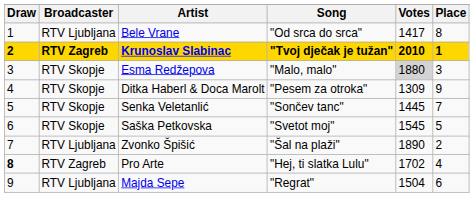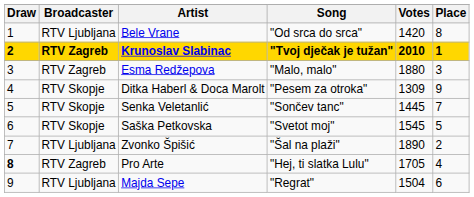 <table class="sortable wikitable">
 <tr>
 </tr>
 <tr bgcolor="#CCCCCC">
 <th>Draw</th>
 <th>Broadcaster</th>
 <th>Artist</th>
 <th>Song</th>
 <th>Votes</th>
 <th>Place</th>
 </tr>
 <tr>
 <td>1</td>
 <td> RTV Ljubljana</td>
 <td><a href='#'>Bele Vrane</a></td>
 <td>"Od srca do srca"</td>
-<td>1417</td>
+<td>1420</td>
 <td>8</td>
 </tr>
 <tr bgcolor="#FFD700">
 <td><strong>2</strong></td>
 <td><strong> RTV Zagreb</strong></td>
 <td><strong><a href='#'>Krunoslav Slabinac</a></strong></td>
 <td><strong>"Tvoj dječak je tužan"</strong></td>
 <td><strong>2010</strong></td>
 <td><strong>1</strong></td>
 </tr>
 <tr>
 <td>3</td>
-<td> RTV Skopje</td>
+<td> RTV Zagreb</td>
 <td><a href='#'>Esma Redžepova</a></td>
 <td>"Malo, malo"</td>
-<td style="background: lightgrey;">1880</td>
+<td>1880</td>
 <td>3</td>
 </tr>
 <tr>
 <td>4</td>
 <td> RTV Skopje</td>
 <td>Ditka Haberl & Doca Marolt</td>
 <td>"Pesem za otroka"</td>
 <td>1309</td>
 <td>9</td>
 </tr>
 <tr>
 <td>5</td>
 <td> RTV Skopje</td>
 <td>Senka Veletanlić</td>
 <td>"Sončev tanc"</td>
 <td>1445</td>
 <td>7</td>
 </tr>
 <tr>
 <td>6</td>
 <td> RTV Skopje</td>
 <td>Saška Petkovska</td>
 <td>"Svetot moj"</td>
 <td>1545</td>
 <td>5</td>
 </tr>
 <tr>
 <td>7</td>
 <td> RTV Ljubljana</td>
 <td>Zvonko Špišić</td>
 <td>"Šal na plaži"</td>
 <td>1890</td>
 <td>2</td>
 </tr>
 <tr>
 <td><strong>8</strong></td>
 <td> RTV Zagreb</td>
 <td>Pro Arte</td>
 <td>"Hej, ti slatka Lulu"</td>
-<td>1702</td>
+<td>1705</td>
 <td>4</td>
 </tr>
 <tr>
 <td>9</td>
 <td> RTV Ljubljana</td>
 <td><a href='#'>Majda Sepe</a></td>
 <td>"Regrat"</td>
 <td>1504</td>
 <td>6</td>
 </tr>
 </table>
